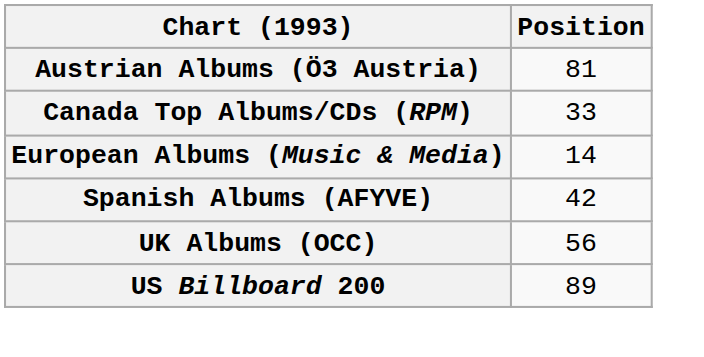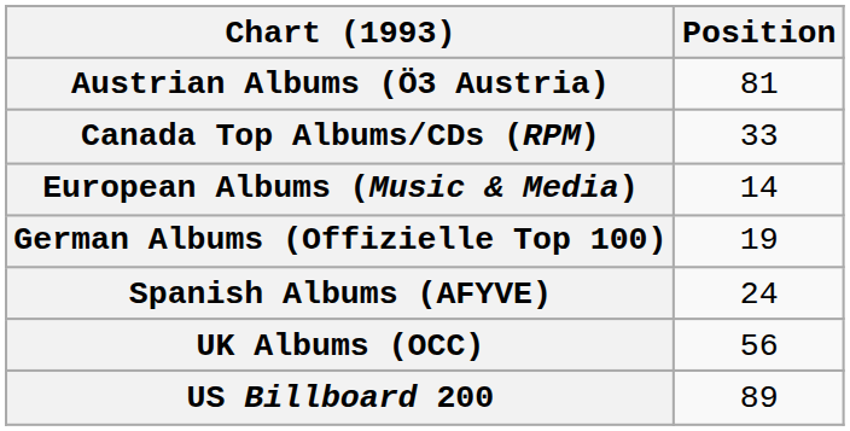 <table class="wikitable sortable plainrowheaders" style="text-align:center">
 <tr>
 <th scope="col">Chart (1993)</th>
 <th scope="col">Position</th>
 </tr>
 <tr>
 <th scope="row">Austrian Albums (Ö3 Austria)</th>
 <td>81</td>
 </tr>
 <tr>
 <th scope="row">Canada Top Albums/CDs (<em>RPM</em>)</th>
 <td>33</td>
 </tr>
 <tr>
 <th scope="row">European Albums (<em>Music & Media</em>)</th>
 <td>14</td>
 </tr>
 <tr>
+<th scope="row">German Albums (Offizielle Top 100)</th>
+<td>19</td>
+</tr>
+<tr>
 <th scope="row">Spanish Albums (AFYVE)</th>
-<td>42</td>
+<td>24</td>
 </tr>
 <tr>
 <th scope="row">UK Albums (OCC)</th>
 <td>56</td>
 </tr>
 <tr>
 <th scope="row">US <em>Billboard</em> 200</th>
 <td>89</td>
 </tr>
 </table>
